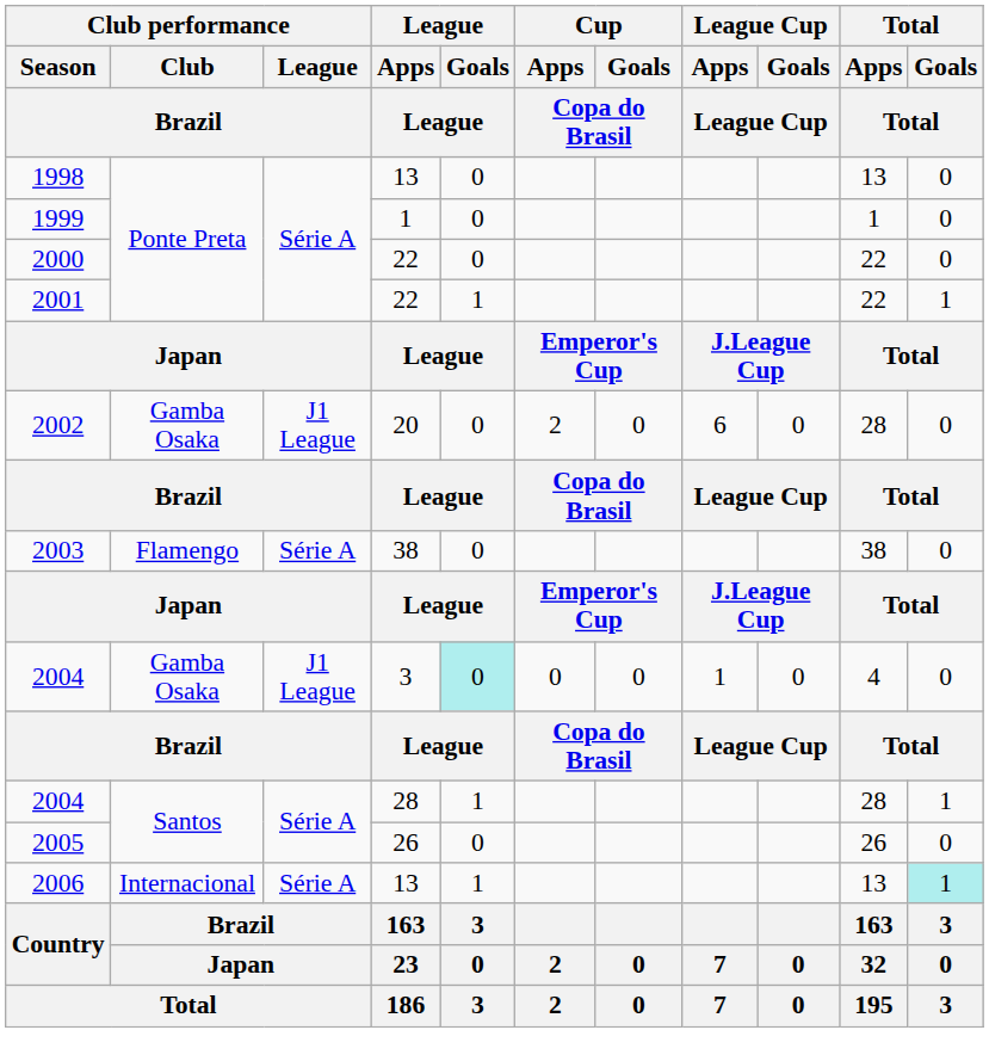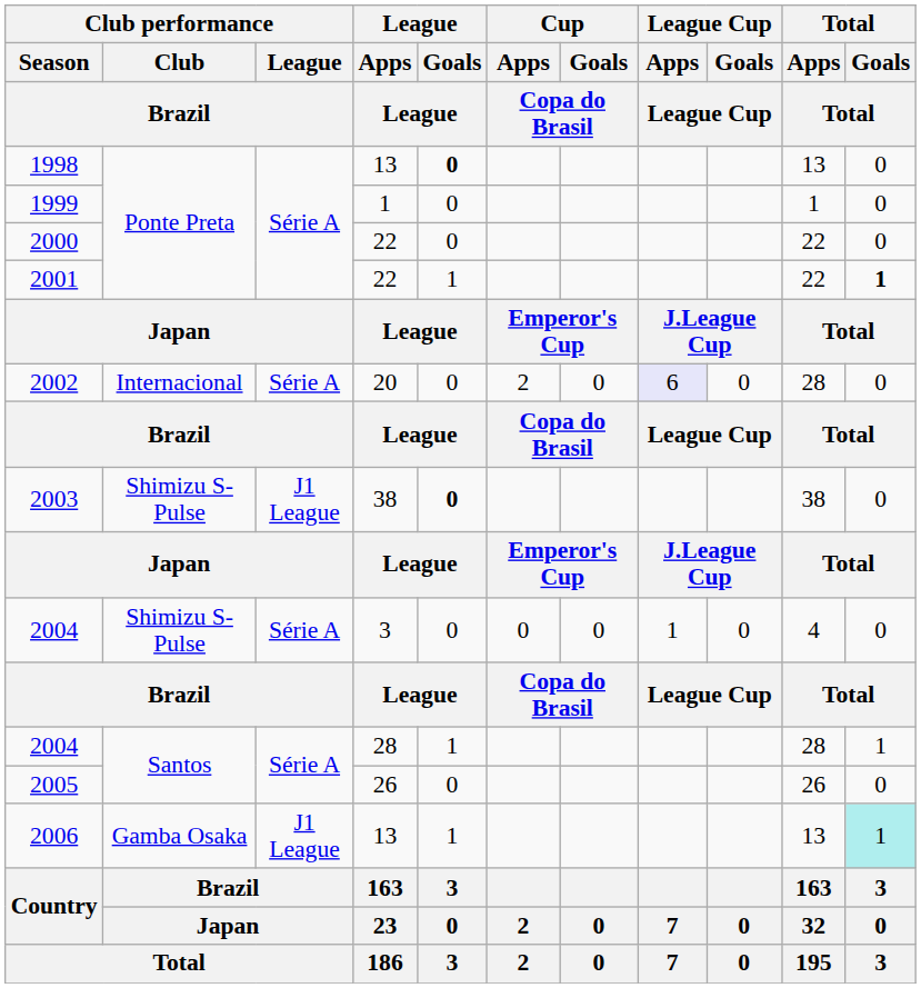 <table class="wikitable" style="text-align:center;">
 <tr>
 <th colspan=3>Club performance</th>
 <th colspan=2>League</th>
 <th colspan=2>Cup</th>
 <th colspan=2>League Cup</th>
 <th colspan=2>Total</th>
 </tr>
 <tr>
 <th>Season</th>
 <th>Club</th>
 <th>League</th>
 <th>Apps</th>
 <th>Goals</th>
 <th>Apps</th>
 <th>Goals</th>
 <th>Apps</th>
 <th>Goals</th>
 <th>Apps</th>
 <th>Goals</th>
 </tr>
 <tr>
 <th colspan=3>Brazil</th>
 <th colspan=2>League</th>
 <th colspan=2><a href='#'>Copa do Brasil</a></th>
 <th colspan=2>League Cup</th>
 <th colspan=2>Total</th>
 </tr>
 <tr>
 <td><a href='#'>1998</a></td>
 <td rowspan="4"><a href='#'>Ponte Preta</a></td>
 <td rowspan="4"><a href='#'>Série A</a></td>
 <td>13</td>
-<td>0</td>
+<td><strong>0</strong></td>
 <td></td>
 <td></td>
 <td></td>
 <td></td>
 <td>13</td>
 <td>0</td>
 </tr>
 <tr>
 <td><a href='#'>1999</a></td>
 <td>1</td>
 <td>0</td>
 <td></td>
 <td></td>
 <td></td>
 <td></td>
 <td>1</td>
 <td>0</td>
 </tr>
 <tr>
 <td><a href='#'>2000</a></td>
 <td>22</td>
 <td>0</td>
 <td></td>
 <td></td>
 <td></td>
 <td></td>
 <td>22</td>
 <td>0</td>
 </tr>
 <tr>
 <td><a href='#'>2001</a></td>
 <td>22</td>
 <td>1</td>
 <td></td>
 <td></td>
 <td></td>
 <td></td>
 <td>22</td>
-<td>1</td>
+<td><strong>1</strong></td>
 </tr>
 <tr>
 <th colspan=3>Japan</th>
 <th colspan=2>League</th>
 <th colspan=2><a href='#'>Emperor's Cup</a></th>
 <th colspan=2><a href='#'>J.League Cup</a></th>
 <th colspan=2>Total</th>
 </tr>
 <tr>
 <td><a href='#'>2002</a></td>
-<td><a href='#'>Gamba Osaka</a></td>
-<td><a href='#'>J1 League</a></td>
+<td><a href='#'>Internacional</a></td>
+<td><a href='#'>Série A</a></td>
 <td>20</td>
 <td>0</td>
 <td>2</td>
 <td>0</td>
-<td>6</td>
+<td style="background: lavender;">6</td>
 <td>0</td>
 <td>28</td>
 <td>0</td>
 </tr>
 <tr>
 <th colspan=3>Brazil</th>
 <th colspan=2>League</th>
 <th colspan=2><a href='#'>Copa do Brasil</a></th>
 <th colspan=2>League Cup</th>
 <th colspan=2>Total</th>
 </tr>
 <tr>
 <td><a href='#'>2003</a></td>
-<td><a href='#'>Flamengo</a></td>
-<td><a href='#'>Série A</a></td>
+<td><a href='#'>Shimizu S-Pulse</a></td>
+<td><a href='#'>J1 League</a></td>
 <td>38</td>
-<td>0</td>
+<td><strong>0</strong></td>
 <td></td>
 <td></td>
 <td></td>
 <td></td>
 <td>38</td>
 <td>0</td>
 </tr>
 <tr>
 <th colspan=3>Japan</th>
 <th colspan=2>League</th>
 <th colspan=2><a href='#'>Emperor's Cup</a></th>
 <th colspan=2><a href='#'>J.League Cup</a></th>
 <th colspan=2>Total</th>
 </tr>
 <tr>
 <td><a href='#'>2004</a></td>
-<td><a href='#'>Gamba Osaka</a></td>
-<td><a href='#'>J1 League</a></td>
+<td><a href='#'>Shimizu S-Pulse</a></td>
+<td><a href='#'>Série A</a></td>
 <td>3</td>
-<td style="background: paleturquoise;">0</td>
+<td>0</td>
 <td>0</td>
 <td>0</td>
 <td>1</td>
 <td>0</td>
 <td>4</td>
 <td>0</td>
 </tr>
 <tr>
 <th colspan=3>Brazil</th>
 <th colspan=2>League</th>
 <th colspan=2><a href='#'>Copa do Brasil</a></th>
 <th colspan=2>League Cup</th>
 <th colspan=2>Total</th>
 </tr>
 <tr>
 <td><a href='#'>2004</a></td>
 <td rowspan="2"><a href='#'>Santos</a></td>
 <td rowspan="2"><a href='#'>Série A</a></td>
 <td>28</td>
 <td>1</td>
 <td></td>
 <td></td>
 <td></td>
 <td></td>
 <td>28</td>
 <td>1</td>
 </tr>
 <tr>
 <td><a href='#'>2005</a></td>
 <td>26</td>
 <td>0</td>
 <td></td>
 <td></td>
 <td></td>
 <td></td>
 <td>26</td>
 <td>0</td>
 </tr>
 <tr>
 <td><a href='#'>2006</a></td>
-<td><a href='#'>Internacional</a></td>
-<td><a href='#'>Série A</a></td>
+<td><a href='#'>Gamba Osaka</a></td>
+<td><a href='#'>J1 League</a></td>
 <td>13</td>
 <td>1</td>
 <td></td>
 <td></td>
 <td></td>
 <td></td>
 <td>13</td>
 <td style="background: paleturquoise;">1</td>
 </tr>
 <tr>
 <th rowspan=2>Country</th>
 <th colspan=2>Brazil</th>
 <th>163</th>
 <th>3</th>
 <th></th>
 <th></th>
 <th></th>
 <th></th>
 <th>163</th>
 <th>3</th>
 </tr>
 <tr>
 <th colspan=2>Japan</th>
 <th>23</th>
 <th>0</th>
 <th>2</th>
 <th>0</th>
 <th>7</th>
 <th>0</th>
 <th>32</th>
 <th>0</th>
 </tr>
 <tr>
 <th colspan=3>Total</th>
 <th>186</th>
 <th>3</th>
 <th>2</th>
 <th>0</th>
 <th>7</th>
 <th>0</th>
 <th>195</th>
 <th>3</th>
 </tr>
 </table>
